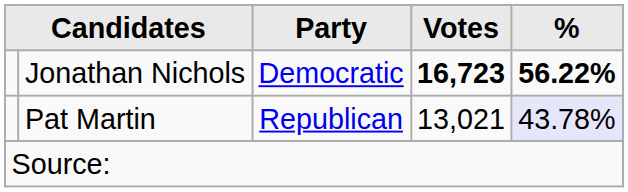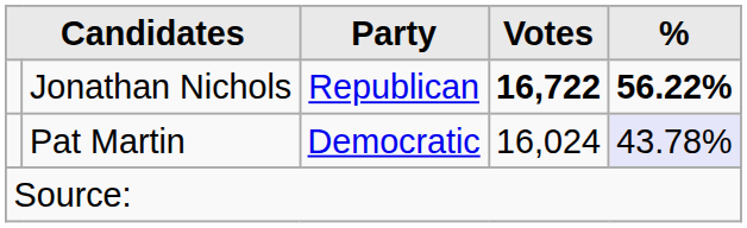 <table class=wikitable style="font-size:95%; text-align:right;">
 <tr>
 <th style="background:#e9e9e9; text-align:center;" colspan="2">Candidates</th>
 <th style="background:#e9e9e9; text-align:center;">Party</th>
 <th style="background:#e9e9e9; text-align:center;">Votes</th>
 <th style="background:#e9e9e9; text-align:center;">%</th>
 </tr>
 <tr>
 <td></td>
 <td align=left>Jonathan Nichols</td>
-<td align=center><a href='#'>Democratic</a></td>
-<td><strong>16,723</strong></td>
+<td align=center><a href='#'>Republican</a></td>
+<td><strong>16,722</strong></td>
 <td><strong>56.22%</strong></td>
 </tr>
 <tr>
 <td></td>
 <td align=left>Pat Martin</td>
-<td align=center><a href='#'>Republican</a></td>
-<td>13,021</td>
+<td align=center><a href='#'>Democratic</a></td>
+<td>16,024</td>
 <td style="background: lavender;">43.78%</td>
 </tr>
 <tr>
 <td style="text-align:left;" colspan="6">Source:</td>
 </tr>
 </table>
